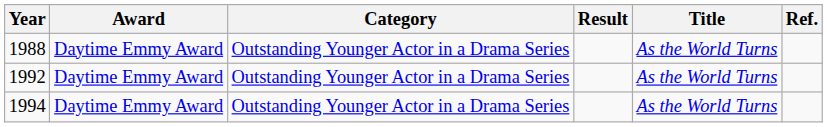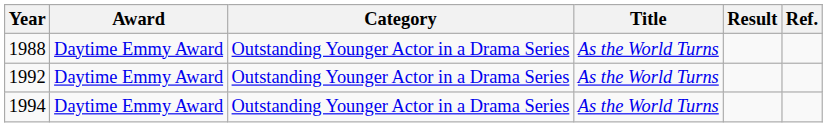 <table class="wikitable">
 <tr>
 <th>Year</th>
 <th>Award</th>
 <th>Category</th>
+<th>Title</th>
 <th>Result</th>
-<th>Title</th>
 <th>Ref.</th>
 </tr>
 <tr>
 <td>1988</td>
 <td><a href='#'>Daytime Emmy Award</a></td>
 <td><a href='#'>Outstanding Younger Actor in a Drama Series</a></td>
+<td><em><a href='#'>As the World Turns</a></em></td>
 <td></td>
-<td><em><a href='#'>As the World Turns</a></em></td>
 <td></td>
 </tr>
 <tr>
 <td>1992</td>
 <td><a href='#'>Daytime Emmy Award</a></td>
 <td><a href='#'>Outstanding Younger Actor in a Drama Series</a></td>
+<td><em><a href='#'>As the World Turns</a></em></td>
 <td></td>
-<td><em><a href='#'>As the World Turns</a></em></td>
 <td></td>
 </tr>
 <tr>
 <td>1994</td>
 <td><a href='#'>Daytime Emmy Award</a></td>
 <td><a href='#'>Outstanding Younger Actor in a Drama Series</a></td>
+<td><em><a href='#'>As the World Turns</a></em></td>
 <td></td>
-<td><em><a href='#'>As the World Turns</a></em></td>
 <td></td>
 </tr>
 </table>
